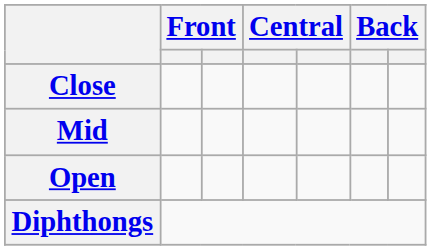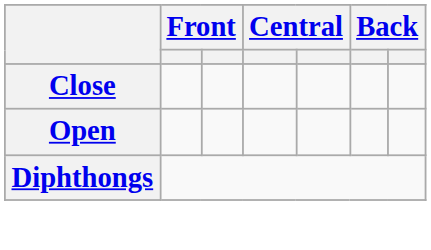 <table class="wikitable" style="text-align: center;">
 <tr>
 <th rowspan="2"></th>
 <th colspan="2"><a href='#'>Front</a></th>
 <th colspan="2"><a href='#'>Central</a></th>
 <th colspan="2"><a href='#'>Back</a></th>
 </tr>
 <tr>
 <th></th>
 <th></th>
 <th></th>
 <th></th>
 <th></th>
 <th></th>
 </tr>
 <tr>
 <th><a href='#'>Close</a></th>
 <td></td>
 <td></td>
 <td></td>
 <td></td>
 <td></td>
 <td></td>
 </tr>
 <tr>
-<th><a href='#'>Mid</a></th>
-<td></td>
-<td></td>
-<td></td>
-<td></td>
-<td></td>
-<td></td>
-</tr>
-<tr>
 <th><a href='#'>Open</a></th>
 <td></td>
 <td></td>
 <td></td>
 <td></td>
 <td></td>
 <td></td>
 </tr>
 <tr>
 <th><a href='#'>Diphthongs</a></th>
 <td colspan="6"></td>
 </tr>
 </table>
